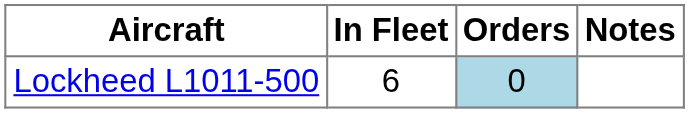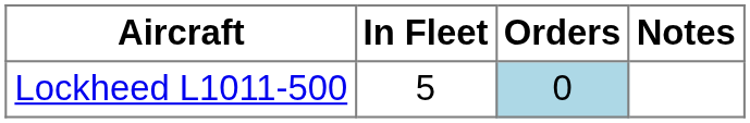 <table class="toccolours" border="1" cellpadding="3" style="margin:1em auto; border-collapse:collapse">
 <tr>
 <th>Aircraft</th>
 <th>In Fleet</th>
 <th>Orders</th>
 <th>Notes</th>
 </tr>
 <tr>
 <td><a href='#'>Lockheed L1011-500</a></td>
-<td align="center">6</td>
+<td align="center">5</td>
 <td align="center" style="background: lightblue;">0</td>
 <td></td>
 </tr>
 </table>
